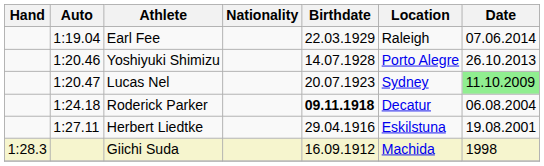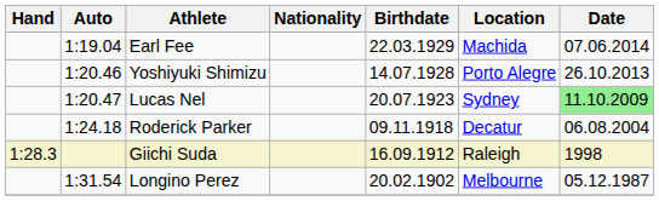 <table class="wikitable">
 <tr>
 <th>Hand</th>
 <th>Auto</th>
 <th>Athlete</th>
 <th>Nationality</th>
 <th>Birthdate</th>
 <th>Location</th>
 <th>Date</th>
 </tr>
 <tr>
 <td></td>
 <td>1:19.04</td>
 <td>Earl Fee</td>
 <td></td>
 <td>22.03.1929</td>
-<td>Raleigh</td>
+<td><a href='#'>Machida</a></td>
 <td>07.06.2014</td>
 </tr>
 <tr>
 <td></td>
 <td>1:20.46</td>
 <td>Yoshiyuki Shimizu</td>
 <td></td>
 <td>14.07.1928</td>
 <td><a href='#'>Porto Alegre</a></td>
 <td>26.10.2013</td>
 </tr>
 <tr>
 <td></td>
 <td>1:20.47</td>
 <td>Lucas Nel</td>
 <td></td>
 <td>20.07.1923</td>
 <td><a href='#'>Sydney</a></td>
 <td style="background: lightgreen;">11.10.2009</td>
 </tr>
 <tr>
 <td></td>
 <td>1:24.18</td>
 <td>Roderick Parker</td>
 <td></td>
-<td><strong>09.11.1918</strong></td>
+<td>09.11.1918</td>
 <td><a href='#'>Decatur</a></td>
 <td>06.08.2004</td>
-</tr>
-<tr>
-<td></td>
-<td>1:27.11</td>
-<td>Herbert Liedtke</td>
-<td></td>
-<td>29.04.1916</td>
-<td><a href='#'>Eskilstuna</a></td>
-<td>19.08.2001</td>
 </tr>
 <tr bgcolor=#f6F5CE>
 <td>1:28.3</td>
 <td></td>
 <td>Giichi Suda</td>
 <td></td>
 <td>16.09.1912</td>
-<td><a href='#'>Machida</a></td>
+<td>Raleigh</td>
 <td>1998</td>
+</tr>
+<tr>
+<td></td>
+<td>1:31.54</td>
+<td>Longino Perez</td>
+<td></td>
+<td>20.02.1902</td>
+<td><a href='#'>Melbourne</a></td>
+<td>05.12.1987</td>
 </tr>
 <tr>
 </tr>
 </table>
